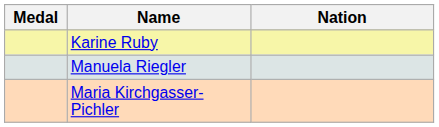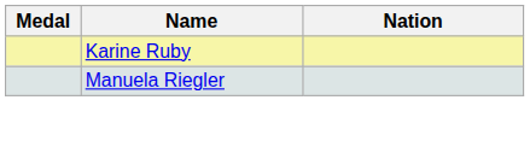 <table class=wikitable style="border:1px solid #AAAAAA;font-size:90%">
 <tr bgcolor="#E4E4E4">
 <th width=50>Medal</th>
 <th width=160>Name</th>
 <th width=160>Nation</th>
 </tr>
 <tr bgcolor="#F7F6A8">
 <td align="center"></td>
 <td><a href='#'>Karine Ruby</a></td>
 <td></td>
 </tr>
 <tr bgcolor="#DCE5E5">
 <td align="center"></td>
 <td><a href='#'>Manuela Riegler</a></td>
 <td></td>
 </tr>
-<tr bgcolor="#FFDAB9">
-<td align="center"></td>
-<td><a href='#'>Maria Kirchgasser-Pichler</a></td>
-<td></td>
-</tr>
 </table>
